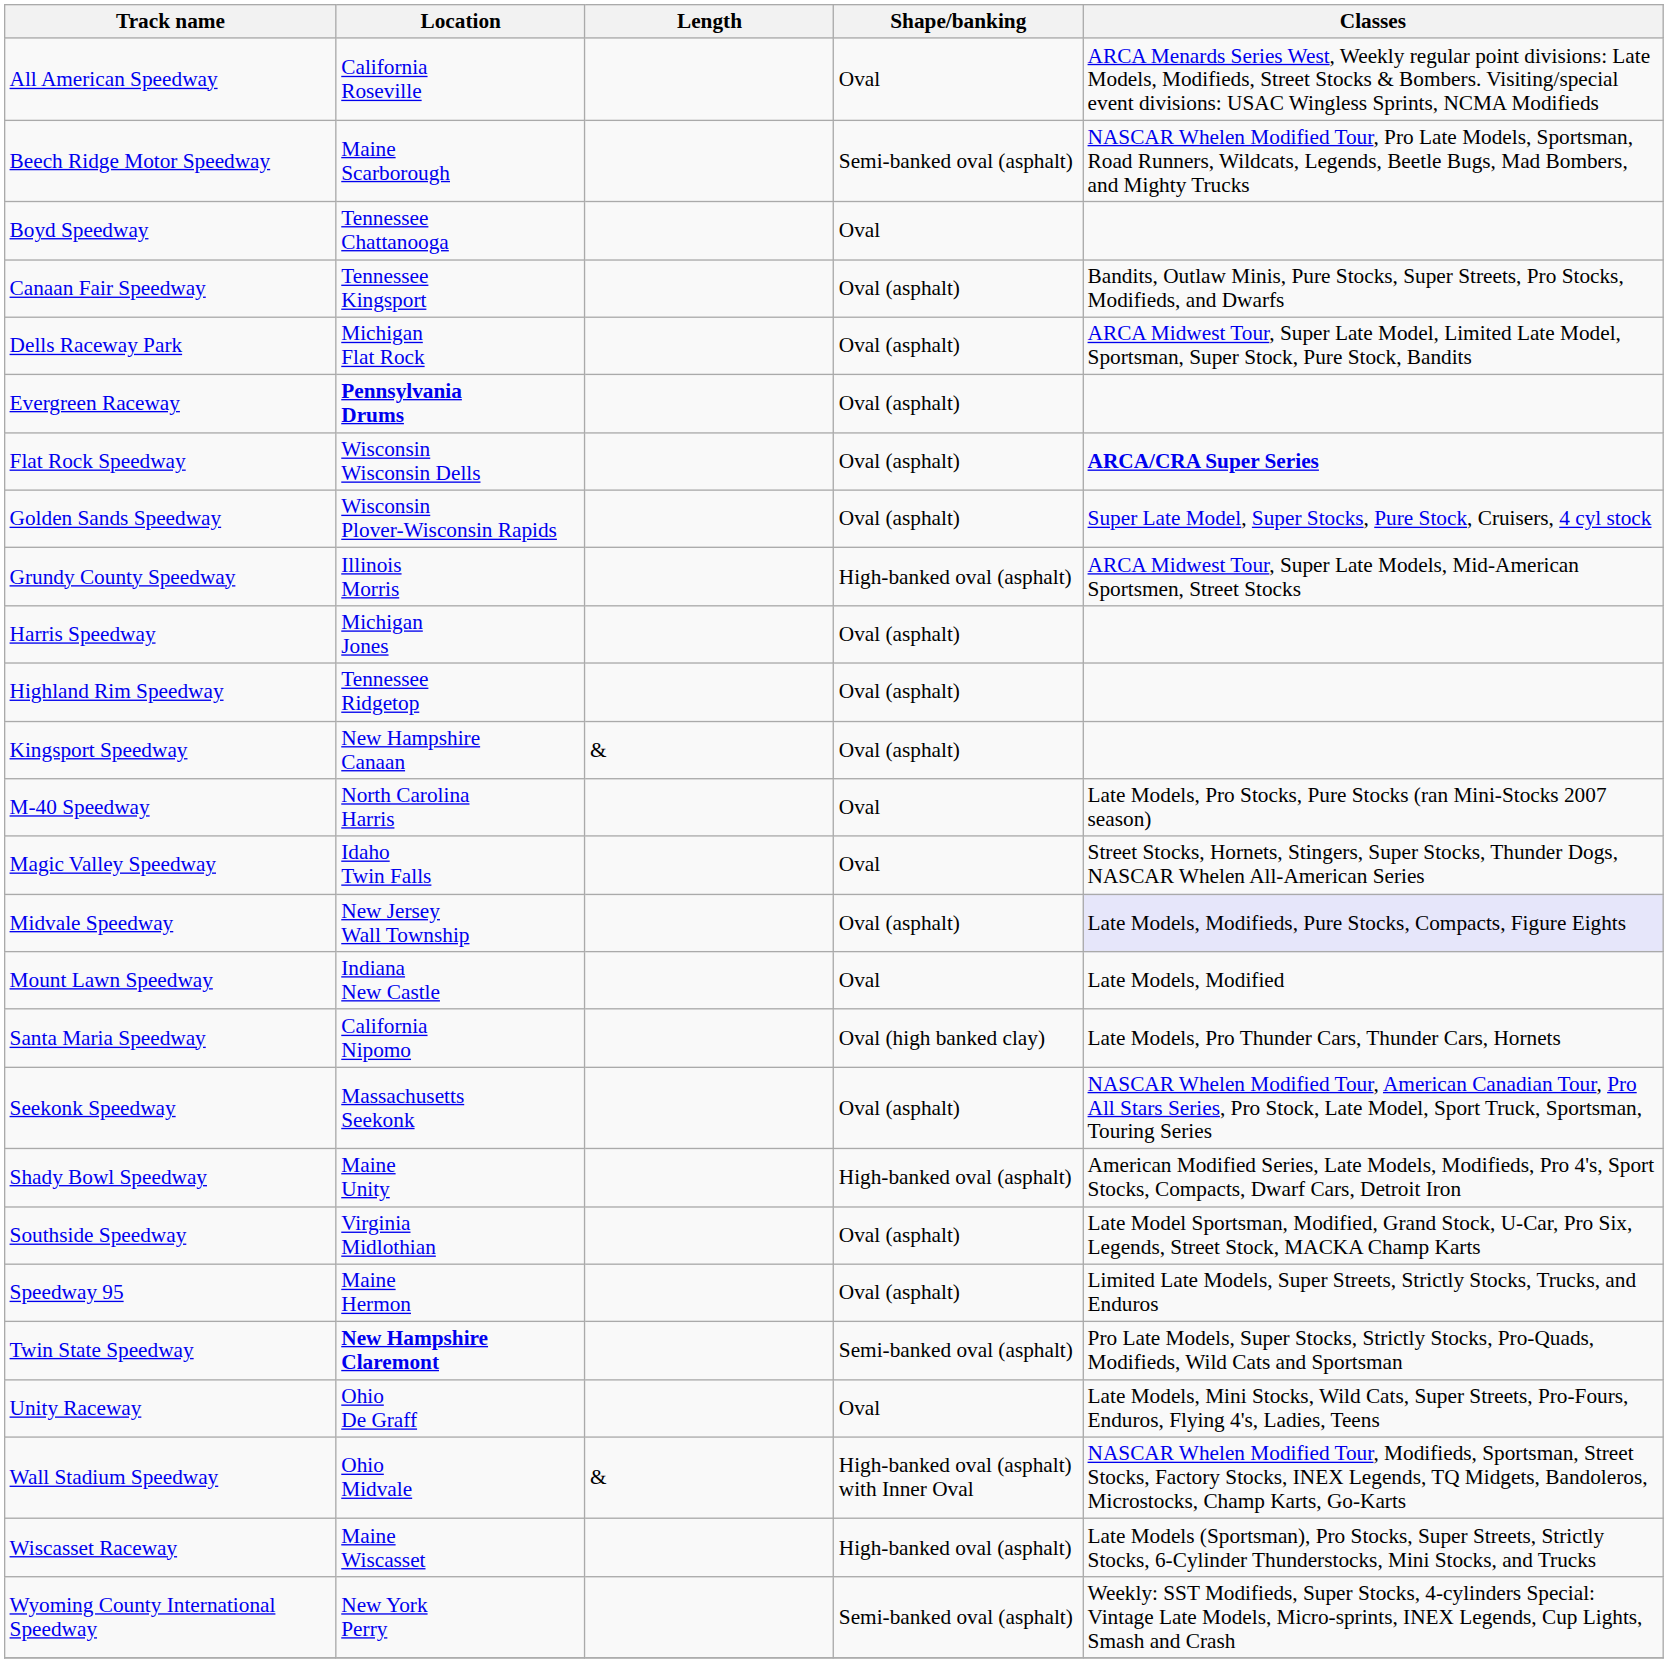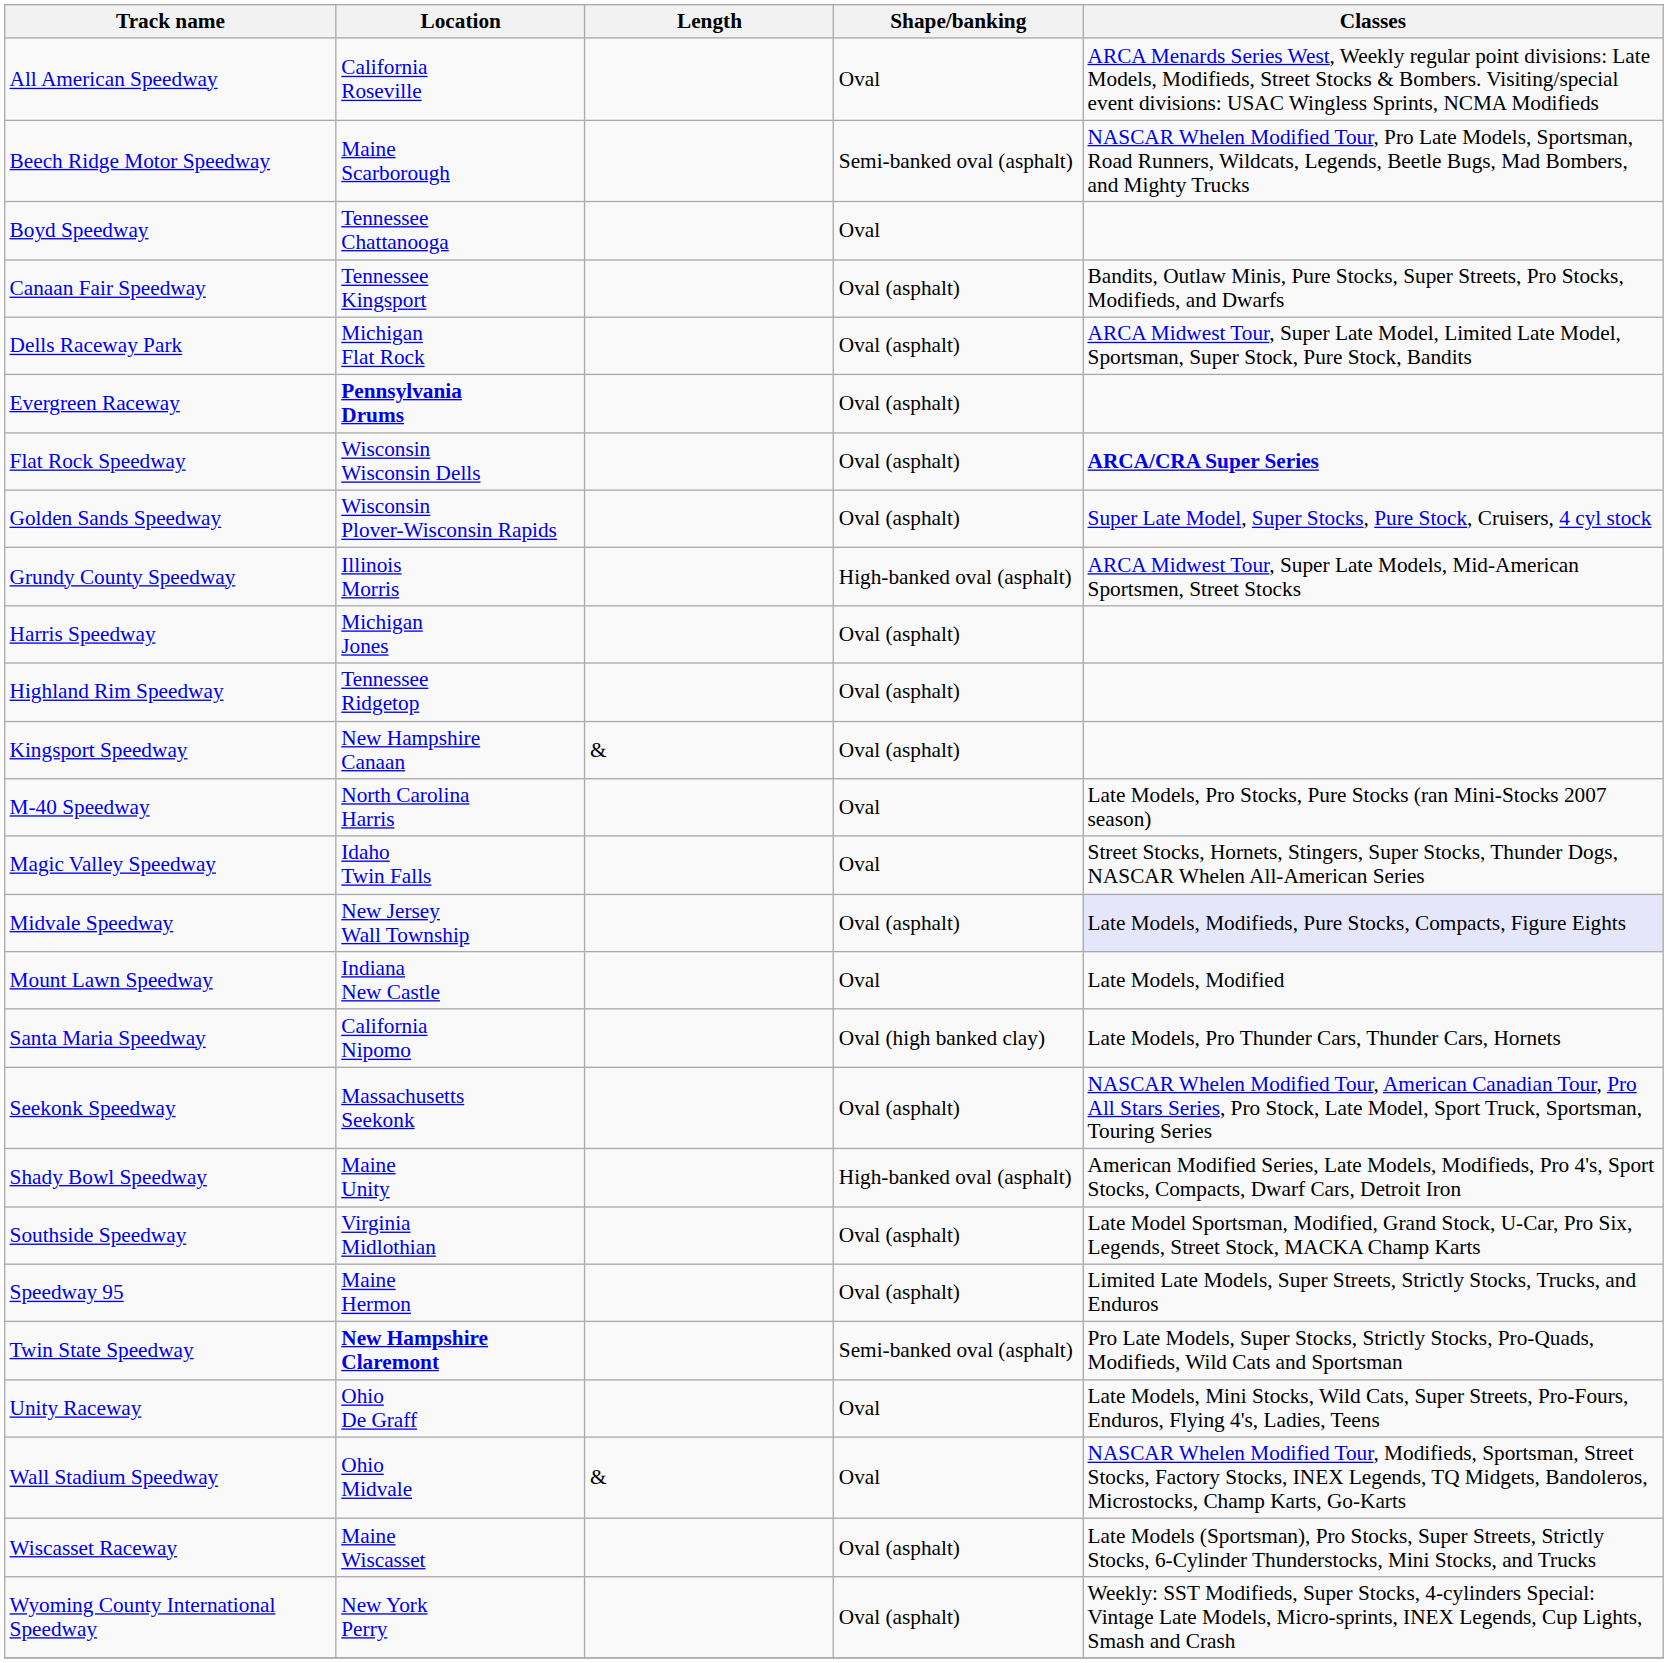 <table class="wikitable sortable">
 <tr>
 <th width=20%>Track name</th>
 <th width=15%>Location</th>
 <th width=15%>Length</th>
 <th width=15%>Shape/banking</th>
 <th width=40%>Classes</th>
 </tr>
 <tr>
 <td><a href='#'>All American Speedway</a></td>
 <td><a href='#'>California</a><br><a href='#'>Roseville</a></td>
 <td></td>
 <td>Oval</td>
 <td><a href='#'>ARCA Menards Series West</a>, Weekly regular point divisions: Late Models, Modifieds, Street Stocks & Bombers. Visiting/special event divisions: USAC Wingless Sprints, NCMA Modifieds</td>
 </tr>
 <tr>
 <td><a href='#'>Beech Ridge Motor Speedway</a></td>
 <td><a href='#'>Maine</a><br><a href='#'>Scarborough</a></td>
 <td></td>
 <td>Semi-banked oval (asphalt)</td>
 <td><a href='#'>NASCAR Whelen Modified Tour</a>, Pro Late Models, Sportsman, Road Runners, Wildcats, Legends, Beetle Bugs, Mad Bombers, and Mighty Trucks</td>
 </tr>
 <tr>
 <td><a href='#'>Boyd Speedway</a></td>
 <td><a href='#'>Tennessee</a><br><a href='#'>Chattanooga</a></td>
 <td></td>
 <td>Oval</td>
 <td></td>
 </tr>
 <tr>
 <td><a href='#'>Canaan Fair Speedway</a></td>
 <td><a href='#'>Tennessee</a><br><a href='#'>Kingsport</a></td>
 <td></td>
 <td>Oval (asphalt)</td>
 <td>Bandits, Outlaw Minis, Pure Stocks, Super Streets, Pro Stocks, Modifieds, and Dwarfs</td>
 </tr>
 <tr>
 <td><a href='#'>Dells Raceway Park</a></td>
 <td><a href='#'>Michigan</a><br><a href='#'>Flat Rock</a></td>
 <td></td>
 <td>Oval (asphalt)</td>
 <td><a href='#'>ARCA Midwest Tour</a>, Super Late Model, Limited Late Model, Sportsman, Super Stock, Pure Stock, Bandits</td>
 </tr>
 <tr>
 <td><a href='#'>Evergreen Raceway</a></td>
 <td><strong><a href='#'>Pennsylvania</a><br><a href='#'>Drums</a></strong></td>
 <td></td>
 <td>Oval (asphalt)</td>
 <td></td>
 </tr>
 <tr>
 <td><a href='#'>Flat Rock Speedway</a></td>
 <td><a href='#'>Wisconsin</a><br><a href='#'>Wisconsin Dells</a></td>
 <td></td>
 <td>Oval (asphalt)</td>
 <td><strong><a href='#'>ARCA/CRA Super Series</a></strong></td>
 </tr>
 <tr>
 <td><a href='#'>Golden Sands Speedway</a></td>
 <td><a href='#'>Wisconsin</a><br><a href='#'>Plover-Wisconsin Rapids</a></td>
 <td></td>
 <td>Oval (asphalt)</td>
 <td><a href='#'>Super Late Model</a>, <a href='#'>Super Stocks</a>, <a href='#'>Pure Stock</a>, Cruisers, <a href='#'>4 cyl stock</a></td>
 </tr>
 <tr>
 <td><a href='#'>Grundy County Speedway</a></td>
 <td><a href='#'>Illinois</a><br><a href='#'>Morris</a></td>
 <td></td>
 <td>High-banked oval (asphalt)</td>
 <td><a href='#'>ARCA Midwest Tour</a>, Super Late Models, Mid-American Sportsmen, Street Stocks</td>
 </tr>
 <tr>
 <td><a href='#'>Harris Speedway</a></td>
 <td><a href='#'>Michigan</a><br><a href='#'>Jones</a></td>
 <td></td>
 <td>Oval (asphalt)</td>
 <td></td>
 </tr>
 <tr>
 <td><a href='#'>Highland Rim Speedway</a></td>
 <td><a href='#'>Tennessee</a><br><a href='#'>Ridgetop</a></td>
 <td></td>
 <td>Oval (asphalt)</td>
 <td></td>
 </tr>
 <tr>
 <td><a href='#'>Kingsport Speedway</a></td>
 <td><a href='#'>New Hampshire</a><br><a href='#'>Canaan</a></td>
 <td> & </td>
 <td>Oval (asphalt)</td>
 <td></td>
 </tr>
 <tr>
 <td><a href='#'>M-40 Speedway</a></td>
 <td><a href='#'>North Carolina</a><br><a href='#'>Harris</a></td>
 <td></td>
 <td>Oval</td>
 <td>Late Models, Pro Stocks, Pure Stocks (ran Mini-Stocks 2007 season)</td>
 </tr>
 <tr>
 <td><a href='#'>Magic Valley Speedway</a></td>
 <td><a href='#'>Idaho</a><br><a href='#'>Twin Falls</a></td>
 <td></td>
 <td>Oval</td>
 <td>Street Stocks, Hornets, Stingers, Super Stocks, Thunder Dogs, NASCAR Whelen All-American Series</td>
 </tr>
 <tr>
 <td><a href='#'>Midvale Speedway</a></td>
 <td><a href='#'>New Jersey</a><br><a href='#'>Wall Township</a></td>
 <td></td>
 <td>Oval (asphalt)</td>
 <td style="background: lavender;">Late Models, Modifieds, Pure Stocks, Compacts, Figure Eights</td>
 </tr>
 <tr>
 <td><a href='#'>Mount Lawn Speedway</a></td>
 <td><a href='#'>Indiana</a><br><a href='#'>New Castle</a></td>
 <td></td>
 <td>Oval</td>
 <td>Late Models, Modified</td>
 </tr>
 <tr>
 <td><a href='#'>Santa Maria Speedway</a></td>
 <td><a href='#'>California</a><br><a href='#'>Nipomo</a></td>
 <td></td>
 <td>Oval (high banked clay)</td>
 <td>Late Models, Pro Thunder Cars, Thunder Cars, Hornets</td>
 </tr>
 <tr>
 <td><a href='#'>Seekonk Speedway</a></td>
 <td><a href='#'>Massachusetts</a><br><a href='#'>Seekonk</a></td>
 <td></td>
 <td>Oval (asphalt)</td>
 <td><a href='#'>NASCAR Whelen Modified Tour</a>, <a href='#'>American Canadian Tour</a>, <a href='#'>Pro All Stars Series</a>, Pro Stock, Late Model, Sport Truck, Sportsman, Touring Series</td>
 </tr>
 <tr>
 <td><a href='#'>Shady Bowl Speedway</a></td>
 <td><a href='#'>Maine</a><br><a href='#'>Unity</a></td>
 <td></td>
 <td>High-banked oval (asphalt)</td>
 <td>American Modified Series, Late Models, Modifieds, Pro 4's, Sport Stocks, Compacts, Dwarf Cars, Detroit Iron</td>
 </tr>
 <tr>
 <td><a href='#'>Southside Speedway</a></td>
 <td><a href='#'>Virginia</a><br><a href='#'>Midlothian</a></td>
 <td></td>
 <td>Oval (asphalt)</td>
 <td>Late Model Sportsman, Modified, Grand Stock, U-Car, Pro Six, Legends, Street Stock, MACKA Champ Karts</td>
 </tr>
 <tr>
 <td><a href='#'>Speedway 95</a></td>
 <td><a href='#'>Maine</a><br><a href='#'>Hermon</a></td>
 <td></td>
 <td>Oval (asphalt)</td>
 <td>Limited Late Models, Super Streets, Strictly Stocks, Trucks, and Enduros</td>
 </tr>
 <tr>
 <td><a href='#'>Twin State Speedway</a></td>
 <td><strong><a href='#'>New Hampshire</a><br><a href='#'>Claremont</a></strong></td>
 <td></td>
 <td>Semi-banked oval (asphalt)</td>
 <td>Pro Late Models, Super Stocks, Strictly Stocks, Pro-Quads, Modifieds, Wild Cats and Sportsman</td>
 </tr>
 <tr>
 <td><a href='#'>Unity Raceway</a></td>
 <td><a href='#'>Ohio</a><br><a href='#'>De Graff</a></td>
 <td></td>
 <td>Oval</td>
 <td>Late Models, Mini Stocks, Wild Cats, Super Streets, Pro-Fours, Enduros, Flying 4's, Ladies, Teens</td>
 </tr>
 <tr>
 <td><a href='#'>Wall Stadium Speedway</a></td>
 <td><a href='#'>Ohio</a><br><a href='#'>Midvale</a></td>
 <td> & </td>
-<td>High-banked oval (asphalt)<br> with Inner Oval</td>
+<td>Oval</td>
 <td><a href='#'>NASCAR Whelen Modified Tour</a>, Modifieds, Sportsman, Street Stocks, Factory Stocks, INEX Legends, TQ Midgets, Bandoleros, Microstocks, Champ Karts, Go-Karts</td>
 </tr>
 <tr>
 <td><a href='#'>Wiscasset Raceway</a></td>
 <td><a href='#'>Maine</a><br><a href='#'>Wiscasset</a></td>
 <td></td>
-<td>High-banked oval (asphalt)</td>
+<td>Oval (asphalt)</td>
 <td>Late Models (Sportsman), Pro Stocks, Super Streets, Strictly Stocks, 6-Cylinder Thunderstocks, Mini Stocks, and Trucks</td>
 </tr>
 <tr>
 <td><a href='#'>Wyoming County International Speedway</a></td>
 <td><a href='#'>New York</a><br><a href='#'>Perry</a></td>
 <td></td>
-<td>Semi-banked oval (asphalt)</td>
+<td>Oval (asphalt)</td>
 <td>Weekly: SST Modifieds, Super Stocks, 4-cylinders Special: Vintage Late Models, Micro-sprints, INEX Legends, Cup Lights, Smash and Crash</td>
 </tr>
 <tr>
 </tr>
 </table>
